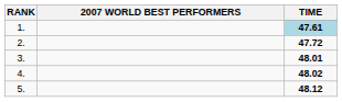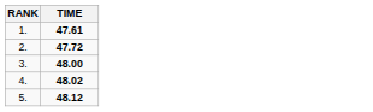 <table class="wikitable" style="border-collapse: collapse; font-size: 90%;">
 <tr>
 <th>RANK</th>
-<th align="center" style="width: 25em">2007 WORLD BEST PERFORMERS</th>
 <th align="center" style="width: 5em">TIME</th>
 </tr>
 <tr>
 <td align="center">1.</td>
-<td></td>
-<td align="center" style="background: lightblue;"><strong>47.61</strong></td>
+<td align="center"><strong>47.61</strong></td>
 </tr>
 <tr>
 <td align="center">2.</td>
-<td></td>
 <td align="center"><strong>47.72</strong></td>
 </tr>
 <tr>
 <td align="center">3.</td>
-<td></td>
-<td align="center"><strong>48.01</strong></td>
+<td align="center"><strong>48.00</strong></td>
 </tr>
 <tr>
 <td align="center">4.</td>
-<td></td>
 <td align="center"><strong>48.02</strong></td>
 </tr>
 <tr>
 <td align="center">5.</td>
-<td></td>
 <td align="center"><strong>48.12</strong></td>
 </tr>
 </table>
